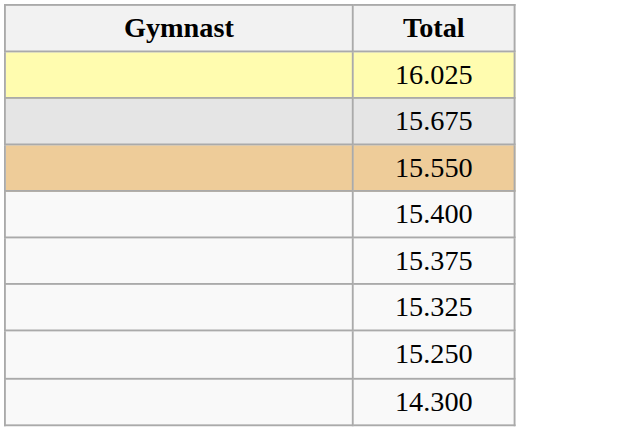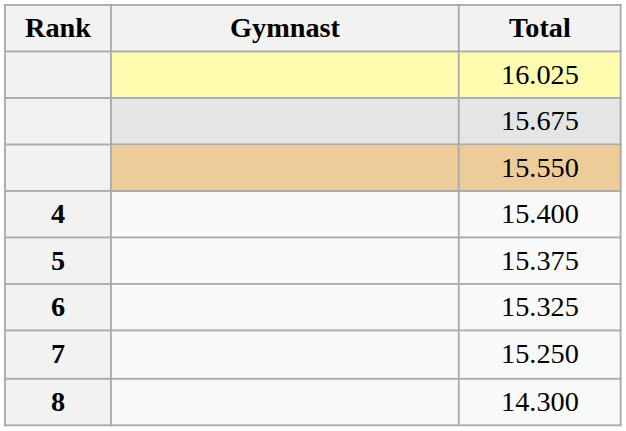 <table class="wikitable sortable" style="text-align:center; font-size:95%">
 <tr>
+<th scope="col" style="width:50px;">Rank</th>
 <th scope="col" style="width:180px;">Gymnast</th>
 <th scope="col" style="width:80px;">Total</th>
 </tr>
 <tr style="background:#fffcaf;">
+<th scope=row style="text-align:center"></th>
 <td style="text-align:left;"></td>
 <td>16.025</td>
 </tr>
 <tr style="background:#e5e5e5;">
+<th scope=row style="text-align:center"></th>
 <td style="text-align:left;"></td>
 <td>15.675</td>
 </tr>
 <tr style="background:#ec9;">
+<th scope=row style="text-align:center"></th>
 <td style="text-align:left;"></td>
 <td>15.550</td>
 </tr>
 <tr>
+<th scope=row style="text-align:center">4</th>
 <td style="text-align:left;"></td>
 <td>15.400</td>
 </tr>
 <tr>
+<th scope=row style="text-align:center">5</th>
 <td style="text-align:left;"></td>
 <td>15.375</td>
 </tr>
 <tr>
+<th scope=row style="text-align:center">6</th>
 <td style="text-align:left;"></td>
 <td>15.325</td>
 </tr>
 <tr>
+<th scope=row style="text-align:center">7</th>
 <td style="text-align:left;"></td>
 <td>15.250</td>
 </tr>
 <tr>
+<th scope=row style="text-align:center">8</th>
 <td style="text-align:left;"></td>
 <td>14.300</td>
 </tr>
 </table>
